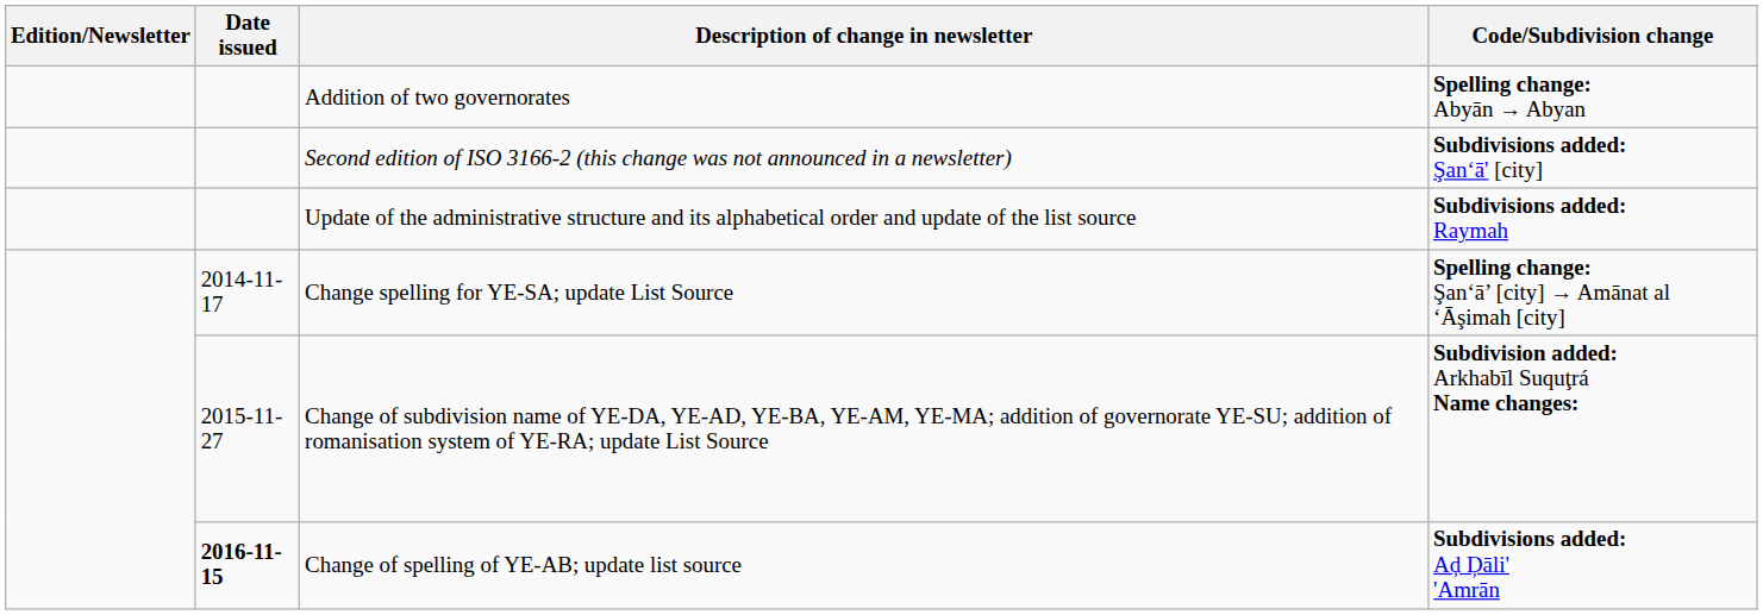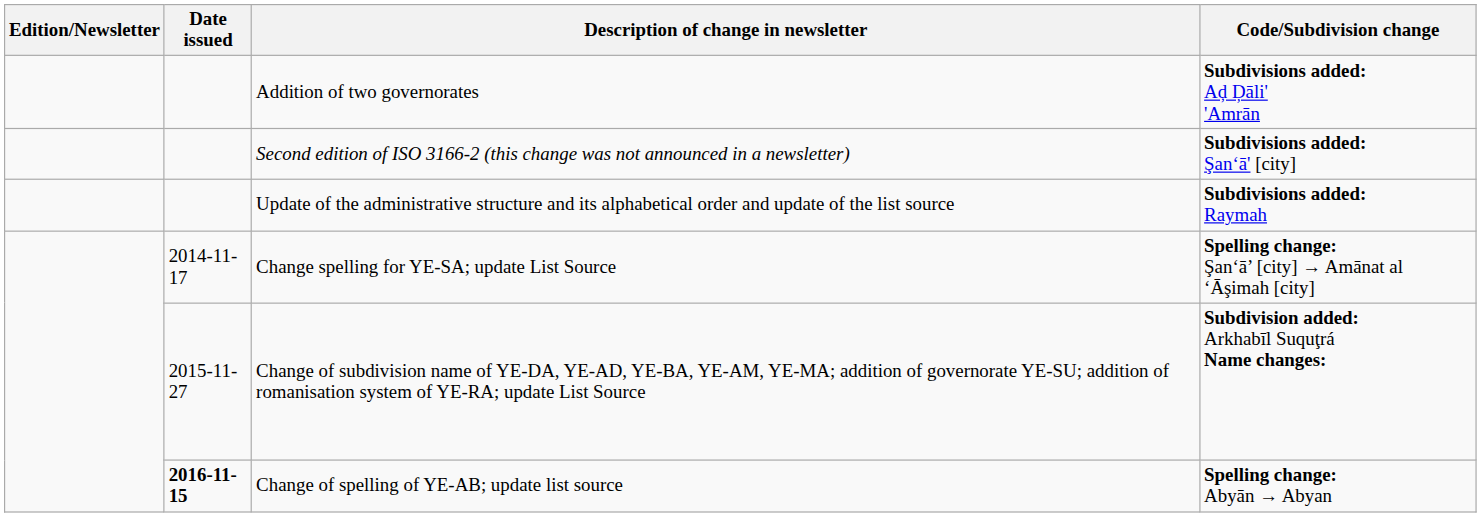 <table class="wikitable">
 <tr>
 <th>Edition/Newsletter</th>
 <th>Date issued</th>
 <th>Description of change in newsletter</th>
 <th>Code/Subdivision change</th>
 </tr>
 <tr>
 <td id="I-4"></td>
 <td></td>
 <td>Addition of two governorates</td>
-<td><strong>Spelling change:</strong><br> Abyān → Abyan</td>
+<td style=white-space:nowrap><strong>Subdivisions added:</strong><br>  <a href='#'>Aḑ Ḑāli'</a><br>  <a href='#'>'Amrān</a></td>
 </tr>
 <tr>
 <td id="II"></td>
 <td></td>
 <td><em>Second edition of ISO 3166-2 (this change was not announced in a newsletter)</em></td>
 <td style=white-space:nowrap><strong>Subdivisions added:</strong><br>  <a href='#'>Şan‘ā'</a> [city]</td>
 </tr>
 <tr>
 <td id="II-2"></td>
 <td></td>
 <td>Update of the administrative structure and its alphabetical order and update of the list source</td>
 <td style=white-space:nowrap><strong>Subdivisions added:</strong><br>  <a href='#'>Raymah</a></td>
 </tr>
 <tr>
 <td rowspan="3"></td>
 <td>2014-11-17</td>
 <td>Change spelling for YE-SA; update List Source</td>
 <td><strong>Spelling change:</strong><br> Şan‘ā’ [city] → Amānat al ‘Āşimah [city]</td>
 </tr>
 <tr>
 <td>2015-11-27</td>
 <td>Change of subdivision name of YE-DA, YE-AD, YE-BA, YE-AM, YE-MA; addition of governorate YE-SU; addition of romanisation system of YE-RA; update List Source</td>
 <td><strong>Subdivision added:</strong><br> Arkhabīl Suquţrá<br><strong>Name changes:</strong><br><br><br><br><br></td>
 </tr>
 <tr>
 <td><strong>2016-11-15</strong></td>
 <td>Change of spelling of YE-AB; update list source</td>
-<td style=white-space:nowrap><strong>Subdivisions added:</strong><br>  <a href='#'>Aḑ Ḑāli'</a><br>  <a href='#'>'Amrān</a></td>
+<td><strong>Spelling change:</strong><br> Abyān → Abyan</td>
 </tr>
 </table>
